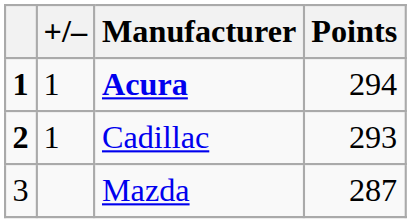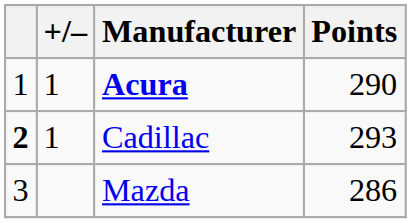 <table class="wikitable" style="font-size: 95%;">
 <tr>
 <th scope="col"></th>
 <th scope="col">+/–</th>
 <th scope="col">Manufacturer</th>
 <th scope="col">Points</th>
 </tr>
 <tr>
-<td align=center><strong>1</strong></td>
+<td align=center>1</td>
 <td align="left"> 1</td>
 <td><strong> <a href='#'>Acura</a></strong></td>
-<td align=right>294</td>
+<td align=right>290</td>
 </tr>
 <tr>
 <td align=center><strong>2</strong></td>
 <td align="left"> 1</td>
 <td> <a href='#'>Cadillac</a></td>
 <td align=right>293</td>
 </tr>
 <tr>
 <td align=center>3</td>
 <td align="left"></td>
 <td> <a href='#'>Mazda</a></td>
-<td align=right>287</td>
+<td align=right>286</td>
 </tr>
 <tr>
 </tr>
 </table>
